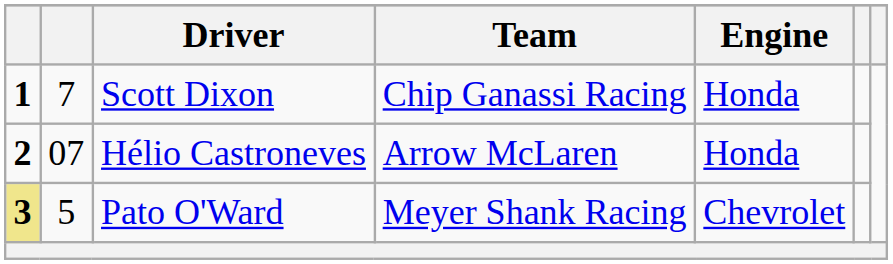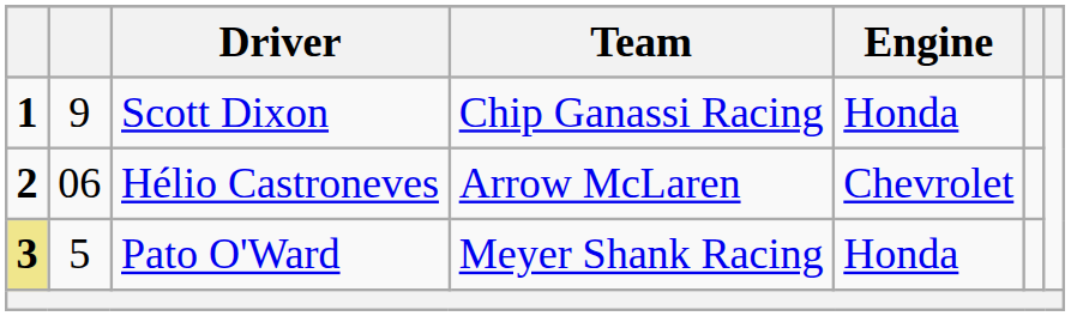 <table class="wikitable" style="font-size:95%;">
 <tr>
 </tr>
 <tr>
 <th></th>
 <th></th>
 <th>Driver</th>
 <th>Team</th>
 <th>Engine</th>
 <th></th>
 <th></th>
 </tr>
 <tr>
 <td style="text-align:center;"><strong>1</strong></td>
-<td style="text-align:center;">7</td>
+<td style="text-align:center;">9</td>
 <td> <a href='#'>Scott Dixon</a></td>
 <td><a href='#'>Chip Ganassi Racing</a></td>
 <td><a href='#'>Honda</a></td>
 <td></td>
 </tr>
 <tr>
 <td style="text-align:center;"><strong>2</strong></td>
-<td style="text-align:center;">07</td>
+<td style="text-align:center;">06</td>
 <td> <a href='#'>Hélio Castroneves</a></td>
 <td><a href='#'>Arrow McLaren</a></td>
-<td><a href='#'>Honda</a></td>
+<td><a href='#'>Chevrolet</a></td>
 <td></td>
 </tr>
 <tr>
 <td style="background: khaki; text-align:center;"><strong>3</strong></td>
 <td style="text-align:center;">5</td>
 <td> <a href='#'>Pato O'Ward</a></td>
 <td><a href='#'>Meyer Shank Racing</a></td>
-<td><a href='#'>Chevrolet</a></td>
+<td><a href='#'>Honda</a></td>
 <td></td>
 </tr>
 <tr>
 <th colspan=7></th>
 </tr>
 </table>
